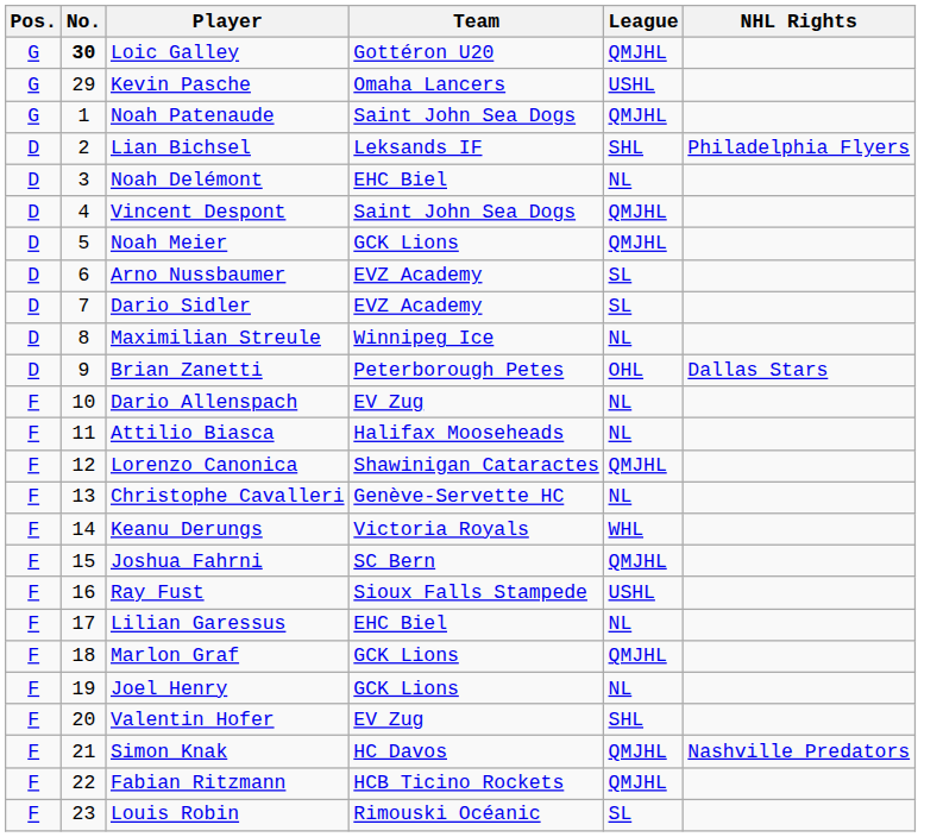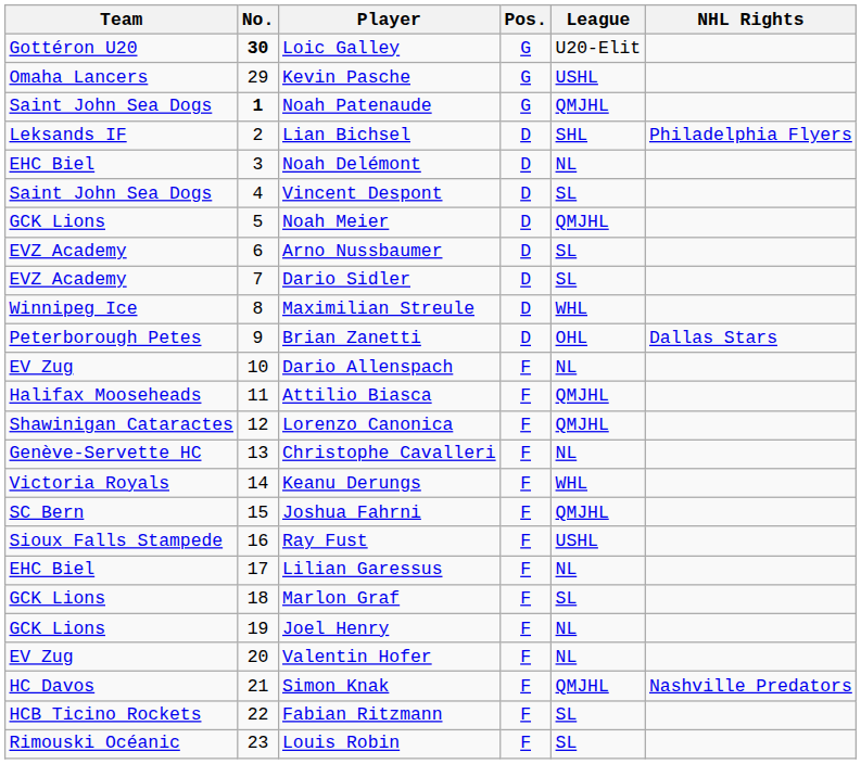 <table class="wikitable sortable">
 <tr>
-<th>Pos.</th>
+<th>Team</th>
 <th>No.</th>
 <th>Player</th>
-<th>Team</th>
+<th>Pos.</th>
 <th>League</th>
 <th>NHL Rights</th>
 </tr>
 <tr>
-<td style="text-align:center;"><a href='#'>G</a></td>
+<td> <a href='#'>Gottéron U20</a></td>
 <td style="text-align:center;"><strong>30</strong></td>
 <td><a href='#'>Loic Galley</a></td>
-<td> <a href='#'>Gottéron U20</a></td>
+<td style="text-align:center;"><a href='#'>G</a></td>
+<td> U20-Elit</td>
+<td></td>
+</tr>
+<tr>
+<td> <a href='#'>Omaha Lancers</a></td>
+<td style="text-align:center;">29</td>
+<td><a href='#'>Kevin Pasche</a></td>
+<td style="text-align:center;"><a href='#'>G</a></td>
+<td> <a href='#'>USHL</a></td>
+<td></td>
+</tr>
+<tr>
+<td> <a href='#'>Saint John Sea Dogs</a></td>
+<td style="text-align:center;"><strong>1</strong></td>
+<td><a href='#'>Noah Patenaude</a></td>
+<td style="text-align:center;"><a href='#'>G</a></td>
 <td> <a href='#'>QMJHL</a></td>
 <td></td>
 </tr>
 <tr>
-<td style="text-align:center;"><a href='#'>G</a></td>
-<td style="text-align:center;">29</td>
-<td><a href='#'>Kevin Pasche</a></td>
-<td> <a href='#'>Omaha Lancers</a></td>
+<td> <a href='#'>Leksands IF</a></td>
+<td style="text-align:center;">2</td>
+<td><a href='#'>Lian Bichsel</a></td>
+<td style="text-align:center;"><a href='#'>D</a></td>
+<td> <a href='#'>SHL</a></td>
+<td><a href='#'>Philadelphia Flyers</a></td>
+</tr>
+<tr>
+<td> <a href='#'>EHC Biel</a></td>
+<td style="text-align:center;">3</td>
+<td><a href='#'>Noah Delémont</a></td>
+<td style="text-align:center;"><a href='#'>D</a></td>
+<td> <a href='#'>NL</a></td>
+<td></td>
+</tr>
+<tr>
+<td> <a href='#'>Saint John Sea Dogs</a></td>
+<td style="text-align:center;">4</td>
+<td><a href='#'>Vincent Despont</a></td>
+<td style="text-align:center;"><a href='#'>D</a></td>
+<td> <a href='#'>SL</a></td>
+<td></td>
+</tr>
+<tr>
+<td> <a href='#'>GCK Lions</a></td>
+<td style="text-align:center;">5</td>
+<td><a href='#'>Noah Meier</a></td>
+<td style="text-align:center;"><a href='#'>D</a></td>
+<td> <a href='#'>QMJHL</a></td>
+<td></td>
+</tr>
+<tr>
+<td> <a href='#'>EVZ Academy</a></td>
+<td style="text-align:center;">6</td>
+<td><a href='#'>Arno Nussbaumer</a></td>
+<td style="text-align:center;"><a href='#'>D</a></td>
+<td> <a href='#'>SL</a></td>
+<td></td>
+</tr>
+<tr>
+<td> <a href='#'>EVZ Academy</a></td>
+<td style="text-align:center;">7</td>
+<td><a href='#'>Dario Sidler</a></td>
+<td style="text-align:center;"><a href='#'>D</a></td>
+<td> <a href='#'>SL</a></td>
+<td></td>
+</tr>
+<tr>
+<td> <a href='#'>Winnipeg Ice</a></td>
+<td style="text-align:center;">8</td>
+<td><a href='#'>Maximilian Streule</a></td>
+<td style="text-align:center;"><a href='#'>D</a></td>
+<td> <a href='#'>WHL</a></td>
+<td></td>
+</tr>
+<tr>
+<td> <a href='#'>Peterborough Petes</a></td>
+<td style="text-align:center;">9</td>
+<td><a href='#'>Brian Zanetti</a></td>
+<td style="text-align:center;"><a href='#'>D</a></td>
+<td> <a href='#'>OHL</a></td>
+<td><a href='#'>Dallas Stars</a></td>
+</tr>
+<tr>
+<td> <a href='#'>EV Zug</a></td>
+<td style="text-align:center;">10</td>
+<td><a href='#'>Dario Allenspach</a></td>
+<td style="text-align:center;"><a href='#'>F</a></td>
+<td> <a href='#'>NL</a></td>
+<td></td>
+</tr>
+<tr>
+<td> <a href='#'>Halifax Mooseheads</a></td>
+<td style="text-align:center;">11</td>
+<td><a href='#'>Attilio Biasca</a></td>
+<td style="text-align:center;"><a href='#'>F</a></td>
+<td> <a href='#'>QMJHL</a></td>
+<td></td>
+</tr>
+<tr>
+<td> <a href='#'>Shawinigan Cataractes</a></td>
+<td style="text-align:center;">12</td>
+<td><a href='#'>Lorenzo Canonica</a></td>
+<td style="text-align:center;"><a href='#'>F</a></td>
+<td> <a href='#'>QMJHL</a></td>
+<td></td>
+</tr>
+<tr>
+<td> <a href='#'>Genève-Servette HC</a></td>
+<td style="text-align:center;">13</td>
+<td><a href='#'>Christophe Cavalleri</a></td>
+<td style="text-align:center;"><a href='#'>F</a></td>
+<td> <a href='#'>NL</a></td>
+<td></td>
+</tr>
+<tr>
+<td> <a href='#'>Victoria Royals</a></td>
+<td style="text-align:center;">14</td>
+<td><a href='#'>Keanu Derungs</a></td>
+<td style="text-align:center;"><a href='#'>F</a></td>
+<td> <a href='#'>WHL</a></td>
+<td></td>
+</tr>
+<tr>
+<td> <a href='#'>SC Bern</a></td>
+<td style="text-align:center;">15</td>
+<td><a href='#'>Joshua Fahrni</a></td>
+<td style="text-align:center;"><a href='#'>F</a></td>
+<td> <a href='#'>QMJHL</a></td>
+<td></td>
+</tr>
+<tr>
+<td> <a href='#'>Sioux Falls Stampede</a></td>
+<td style="text-align:center;">16</td>
+<td><a href='#'>Ray Fust</a></td>
+<td style="text-align:center;"><a href='#'>F</a></td>
 <td> <a href='#'>USHL</a></td>
 <td></td>
 </tr>
 <tr>
-<td style="text-align:center;"><a href='#'>G</a></td>
-<td style="text-align:center;">1</td>
-<td><a href='#'>Noah Patenaude</a></td>
-<td> <a href='#'>Saint John Sea Dogs</a></td>
-<td> <a href='#'>QMJHL</a></td>
-<td></td>
-</tr>
-<tr>
-<td style="text-align:center;"><a href='#'>D</a></td>
-<td style="text-align:center;">2</td>
-<td><a href='#'>Lian Bichsel</a></td>
-<td> <a href='#'>Leksands IF</a></td>
-<td> <a href='#'>SHL</a></td>
-<td><a href='#'>Philadelphia Flyers</a></td>
-</tr>
-<tr>
-<td style="text-align:center;"><a href='#'>D</a></td>
-<td style="text-align:center;">3</td>
-<td><a href='#'>Noah Delémont</a></td>
 <td> <a href='#'>EHC Biel</a></td>
+<td style="text-align:center;">17</td>
+<td><a href='#'>Lilian Garessus</a></td>
+<td style="text-align:center;"><a href='#'>F</a></td>
 <td> <a href='#'>NL</a></td>
 <td></td>
 </tr>
 <tr>
-<td style="text-align:center;"><a href='#'>D</a></td>
-<td style="text-align:center;">4</td>
-<td><a href='#'>Vincent Despont</a></td>
-<td> <a href='#'>Saint John Sea Dogs</a></td>
-<td> <a href='#'>QMJHL</a></td>
-<td></td>
-</tr>
-<tr>
-<td style="text-align:center;"><a href='#'>D</a></td>
-<td style="text-align:center;">5</td>
-<td><a href='#'>Noah Meier</a></td>
 <td> <a href='#'>GCK Lions</a></td>
-<td> <a href='#'>QMJHL</a></td>
-<td></td>
-</tr>
-<tr>
-<td style="text-align:center;"><a href='#'>D</a></td>
-<td style="text-align:center;">6</td>
-<td><a href='#'>Arno Nussbaumer</a></td>
-<td> <a href='#'>EVZ Academy</a></td>
+<td style="text-align:center;">18</td>
+<td><a href='#'>Marlon Graf</a></td>
+<td style="text-align:center;"><a href='#'>F</a></td>
 <td> <a href='#'>SL</a></td>
 <td></td>
 </tr>
 <tr>
-<td style="text-align:center;"><a href='#'>D</a></td>
-<td style="text-align:center;">7</td>
-<td><a href='#'>Dario Sidler</a></td>
-<td> <a href='#'>EVZ Academy</a></td>
+<td> <a href='#'>GCK Lions</a></td>
+<td style="text-align:center;">19</td>
+<td><a href='#'>Joel Henry</a></td>
+<td style="text-align:center;"><a href='#'>F</a></td>
+<td> <a href='#'>NL</a></td>
+<td></td>
+</tr>
+<tr>
+<td> <a href='#'>EV Zug</a></td>
+<td style="text-align:center;">20</td>
+<td><a href='#'>Valentin Hofer</a></td>
+<td style="text-align:center;"><a href='#'>F</a></td>
+<td> <a href='#'>NL</a></td>
+<td></td>
+</tr>
+<tr>
+<td> <a href='#'>HC Davos</a></td>
+<td style="text-align:center;">21</td>
+<td><a href='#'>Simon Knak</a></td>
+<td style="text-align:center;"><a href='#'>F</a></td>
+<td> <a href='#'>QMJHL</a></td>
+<td><a href='#'>Nashville Predators</a></td>
+</tr>
+<tr>
+<td> <a href='#'>HCB Ticino Rockets</a></td>
+<td style="text-align:center;">22</td>
+<td><a href='#'>Fabian Ritzmann</a></td>
+<td style="text-align:center;"><a href='#'>F</a></td>
 <td> <a href='#'>SL</a></td>
 <td></td>
 </tr>
 <tr>
-<td style="text-align:center;"><a href='#'>D</a></td>
-<td style="text-align:center;">8</td>
-<td><a href='#'>Maximilian Streule</a></td>
-<td> <a href='#'>Winnipeg Ice</a></td>
-<td> <a href='#'>NL</a></td>
-<td></td>
-</tr>
-<tr>
-<td style="text-align:center;"><a href='#'>D</a></td>
-<td style="text-align:center;">9</td>
-<td><a href='#'>Brian Zanetti</a></td>
-<td> <a href='#'>Peterborough Petes</a></td>
-<td> <a href='#'>OHL</a></td>
-<td><a href='#'>Dallas Stars</a></td>
-</tr>
-<tr>
-<td style="text-align:center;"><a href='#'>F</a></td>
-<td style="text-align:center;">10</td>
-<td><a href='#'>Dario Allenspach</a></td>
-<td> <a href='#'>EV Zug</a></td>
-<td> <a href='#'>NL</a></td>
-<td></td>
-</tr>
-<tr>
-<td style="text-align:center;"><a href='#'>F</a></td>
-<td style="text-align:center;">11</td>
-<td><a href='#'>Attilio Biasca</a></td>
-<td> <a href='#'>Halifax Mooseheads</a></td>
-<td> <a href='#'>NL</a></td>
-<td></td>
-</tr>
-<tr>
-<td style="text-align:center;"><a href='#'>F</a></td>
-<td style="text-align:center;">12</td>
-<td><a href='#'>Lorenzo Canonica</a></td>
-<td> <a href='#'>Shawinigan Cataractes</a></td>
-<td> <a href='#'>QMJHL</a></td>
-<td></td>
-</tr>
-<tr>
-<td style="text-align:center;"><a href='#'>F</a></td>
-<td style="text-align:center;">13</td>
-<td><a href='#'>Christophe Cavalleri</a></td>
-<td> <a href='#'>Genève-Servette HC</a></td>
-<td> <a href='#'>NL</a></td>
-<td></td>
-</tr>
-<tr>
-<td style="text-align:center;"><a href='#'>F</a></td>
-<td style="text-align:center;">14</td>
-<td><a href='#'>Keanu Derungs</a></td>
-<td> <a href='#'>Victoria Royals</a></td>
-<td> <a href='#'>WHL</a></td>
-<td></td>
-</tr>
-<tr>
-<td style="text-align:center;"><a href='#'>F</a></td>
-<td style="text-align:center;">15</td>
-<td><a href='#'>Joshua Fahrni</a></td>
-<td> <a href='#'>SC Bern</a></td>
-<td> <a href='#'>QMJHL</a></td>
-<td></td>
-</tr>
-<tr>
-<td style="text-align:center;"><a href='#'>F</a></td>
-<td style="text-align:center;">16</td>
-<td><a href='#'>Ray Fust</a></td>
-<td> <a href='#'>Sioux Falls Stampede</a></td>
-<td> <a href='#'>USHL</a></td>
-<td></td>
-</tr>
-<tr>
-<td style="text-align:center;"><a href='#'>F</a></td>
-<td style="text-align:center;">17</td>
-<td><a href='#'>Lilian Garessus</a></td>
-<td> <a href='#'>EHC Biel</a></td>
-<td> <a href='#'>NL</a></td>
-<td></td>
-</tr>
-<tr>
-<td style="text-align:center;"><a href='#'>F</a></td>
-<td style="text-align:center;">18</td>
-<td><a href='#'>Marlon Graf</a></td>
-<td> <a href='#'>GCK Lions</a></td>
-<td> <a href='#'>QMJHL</a></td>
-<td></td>
-</tr>
-<tr>
-<td style="text-align:center;"><a href='#'>F</a></td>
-<td style="text-align:center;">19</td>
-<td><a href='#'>Joel Henry</a></td>
-<td> <a href='#'>GCK Lions</a></td>
-<td> <a href='#'>NL</a></td>
-<td></td>
-</tr>
-<tr>
-<td style="text-align:center;"><a href='#'>F</a></td>
-<td style="text-align:center;">20</td>
-<td><a href='#'>Valentin Hofer</a></td>
-<td> <a href='#'>EV Zug</a></td>
-<td> <a href='#'>SHL</a></td>
-<td></td>
-</tr>
-<tr>
-<td style="text-align:center;"><a href='#'>F</a></td>
-<td style="text-align:center;">21</td>
-<td><a href='#'>Simon Knak</a></td>
-<td> <a href='#'>HC Davos</a></td>
-<td> <a href='#'>QMJHL</a></td>
-<td><a href='#'>Nashville Predators</a></td>
-</tr>
-<tr>
-<td style="text-align:center;"><a href='#'>F</a></td>
-<td style="text-align:center;">22</td>
-<td><a href='#'>Fabian Ritzmann</a></td>
-<td> <a href='#'>HCB Ticino Rockets</a></td>
-<td> <a href='#'>QMJHL</a></td>
-<td></td>
-</tr>
-<tr>
-<td style="text-align:center;"><a href='#'>F</a></td>
+<td> <a href='#'>Rimouski Océanic</a></td>
 <td style="text-align:center;">23</td>
 <td><a href='#'>Louis Robin</a></td>
-<td> <a href='#'>Rimouski Océanic</a></td>
+<td style="text-align:center;"><a href='#'>F</a></td>
 <td> <a href='#'>SL</a></td>
 <td></td>
 </tr>
 </table>
